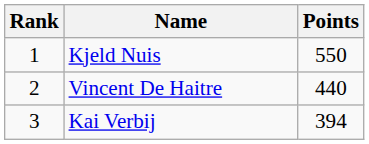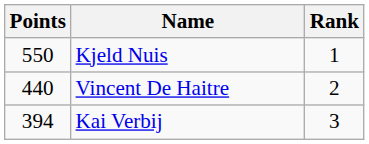 <table class="wikitable" border="1">
 <tr>
+<th width=25>Points</th>
+<th width=170>Name</th>
 <th width=30>Rank</th>
-<th width=170>Name</th>
-<th width=25>Points</th>
 </tr>
 <tr align="center">
+<td>550</td>
+<td align="left"> <a href='#'>Kjeld Nuis</a></td>
 <td>1</td>
-<td align="left"> <a href='#'>Kjeld Nuis</a></td>
-<td>550</td>
 </tr>
 <tr align="center">
+<td>440</td>
+<td align="left"> <a href='#'>Vincent De Haitre</a></td>
 <td>2</td>
-<td align="left"> <a href='#'>Vincent De Haitre</a></td>
-<td>440</td>
 </tr>
 <tr align="center">
+<td>394</td>
+<td align="left"> <a href='#'>Kai Verbij</a></td>
 <td>3</td>
-<td align="left"> <a href='#'>Kai Verbij</a></td>
-<td>394</td>
 </tr>
 </table>
